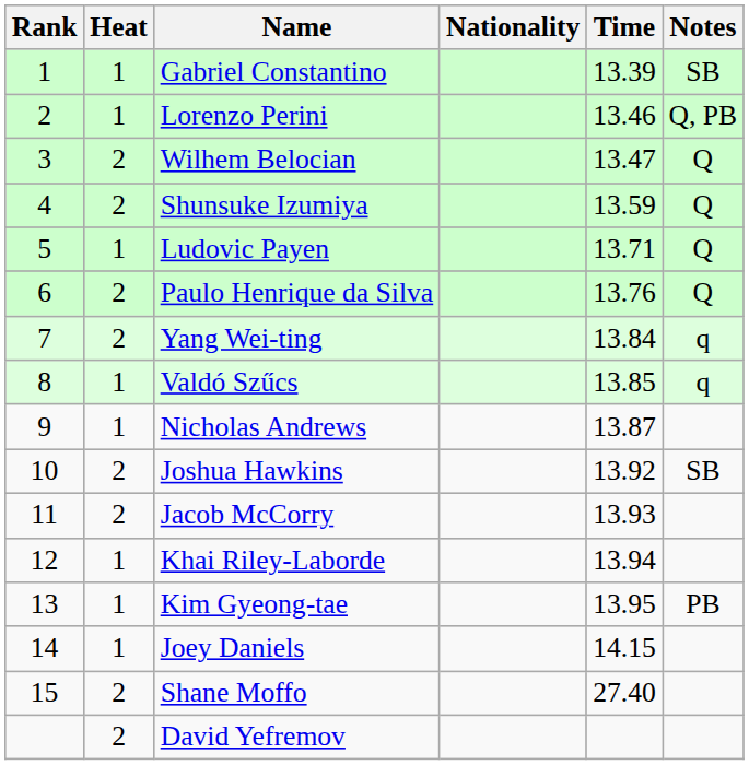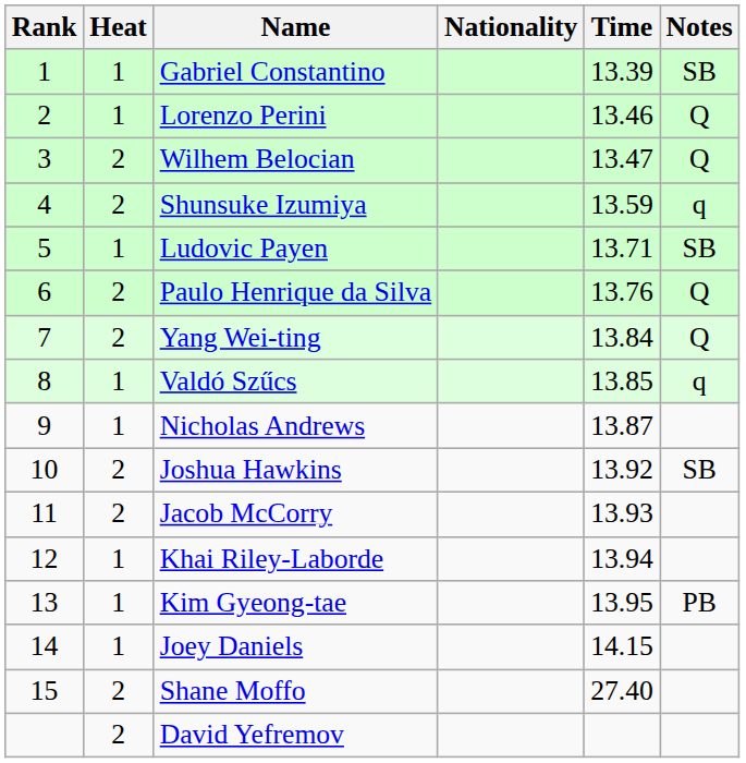 <table class="wikitable sortable" style="text-align:center">
 <tr>
 <th>Rank</th>
 <th>Heat</th>
 <th>Name</th>
 <th>Nationality</th>
 <th>Time</th>
 <th>Notes</th>
 </tr>
 <tr bgcolor=ccffcc>
 <td>1</td>
 <td>1</td>
 <td align=left><a href='#'>Gabriel Constantino</a></td>
 <td align=left></td>
 <td>13.39</td>
 <td>SB</td>
 </tr>
 <tr bgcolor=ccffcc>
 <td>2</td>
 <td>1</td>
 <td align=left><a href='#'>Lorenzo Perini</a></td>
 <td align=left></td>
 <td>13.46</td>
-<td>Q, PB</td>
+<td>Q</td>
 </tr>
 <tr bgcolor=ccffcc>
 <td>3</td>
 <td>2</td>
 <td align=left><a href='#'>Wilhem Belocian</a></td>
 <td align=left></td>
 <td>13.47</td>
 <td>Q</td>
 </tr>
 <tr bgcolor=ccffcc>
 <td>4</td>
 <td>2</td>
 <td align=left><a href='#'>Shunsuke Izumiya</a></td>
 <td align=left></td>
 <td>13.59</td>
-<td>Q</td>
+<td>q</td>
 </tr>
 <tr bgcolor=ccffcc>
 <td>5</td>
 <td>1</td>
 <td align=left><a href='#'>Ludovic Payen</a></td>
 <td align=left></td>
 <td>13.71</td>
-<td>Q</td>
+<td>SB</td>
 </tr>
 <tr bgcolor=ccffcc>
 <td>6</td>
 <td>2</td>
 <td align=left><a href='#'>Paulo Henrique da Silva</a></td>
 <td align=left></td>
 <td>13.76</td>
 <td>Q</td>
 </tr>
 <tr bgcolor=ddffdd>
 <td>7</td>
 <td>2</td>
 <td align=left><a href='#'>Yang Wei-ting</a></td>
 <td align=left></td>
 <td>13.84</td>
-<td>q</td>
+<td>Q</td>
 </tr>
 <tr bgcolor=ddffdd>
 <td>8</td>
 <td>1</td>
 <td align=left><a href='#'>Valdó Szűcs</a></td>
 <td align=left></td>
 <td>13.85</td>
 <td>q</td>
 </tr>
 <tr>
 <td>9</td>
 <td>1</td>
 <td align=left><a href='#'>Nicholas Andrews</a></td>
 <td align=left></td>
 <td>13.87</td>
 <td></td>
 </tr>
 <tr>
 <td>10</td>
 <td>2</td>
 <td align=left><a href='#'>Joshua Hawkins</a></td>
 <td align=left></td>
 <td>13.92</td>
 <td>SB</td>
 </tr>
 <tr>
 <td>11</td>
 <td>2</td>
 <td align=left><a href='#'>Jacob McCorry</a></td>
 <td align=left></td>
 <td>13.93</td>
 <td></td>
 </tr>
 <tr>
 <td>12</td>
 <td>1</td>
 <td align=left><a href='#'>Khai Riley-Laborde</a></td>
 <td align=left></td>
 <td>13.94</td>
 <td></td>
 </tr>
 <tr>
 <td>13</td>
 <td>1</td>
 <td align=left><a href='#'>Kim Gyeong-tae</a></td>
 <td align=left></td>
 <td>13.95</td>
 <td>PB</td>
 </tr>
 <tr>
 <td>14</td>
 <td>1</td>
 <td align=left><a href='#'>Joey Daniels</a></td>
 <td align=left></td>
 <td>14.15</td>
 <td></td>
 </tr>
 <tr>
 <td>15</td>
 <td>2</td>
 <td align=left><a href='#'>Shane Moffo</a></td>
 <td align=left></td>
 <td>27.40</td>
 <td></td>
 </tr>
 <tr>
 <td></td>
 <td>2</td>
 <td align=left><a href='#'>David Yefremov</a></td>
 <td align=left></td>
 <td></td>
 <td></td>
 </tr>
 </table>
